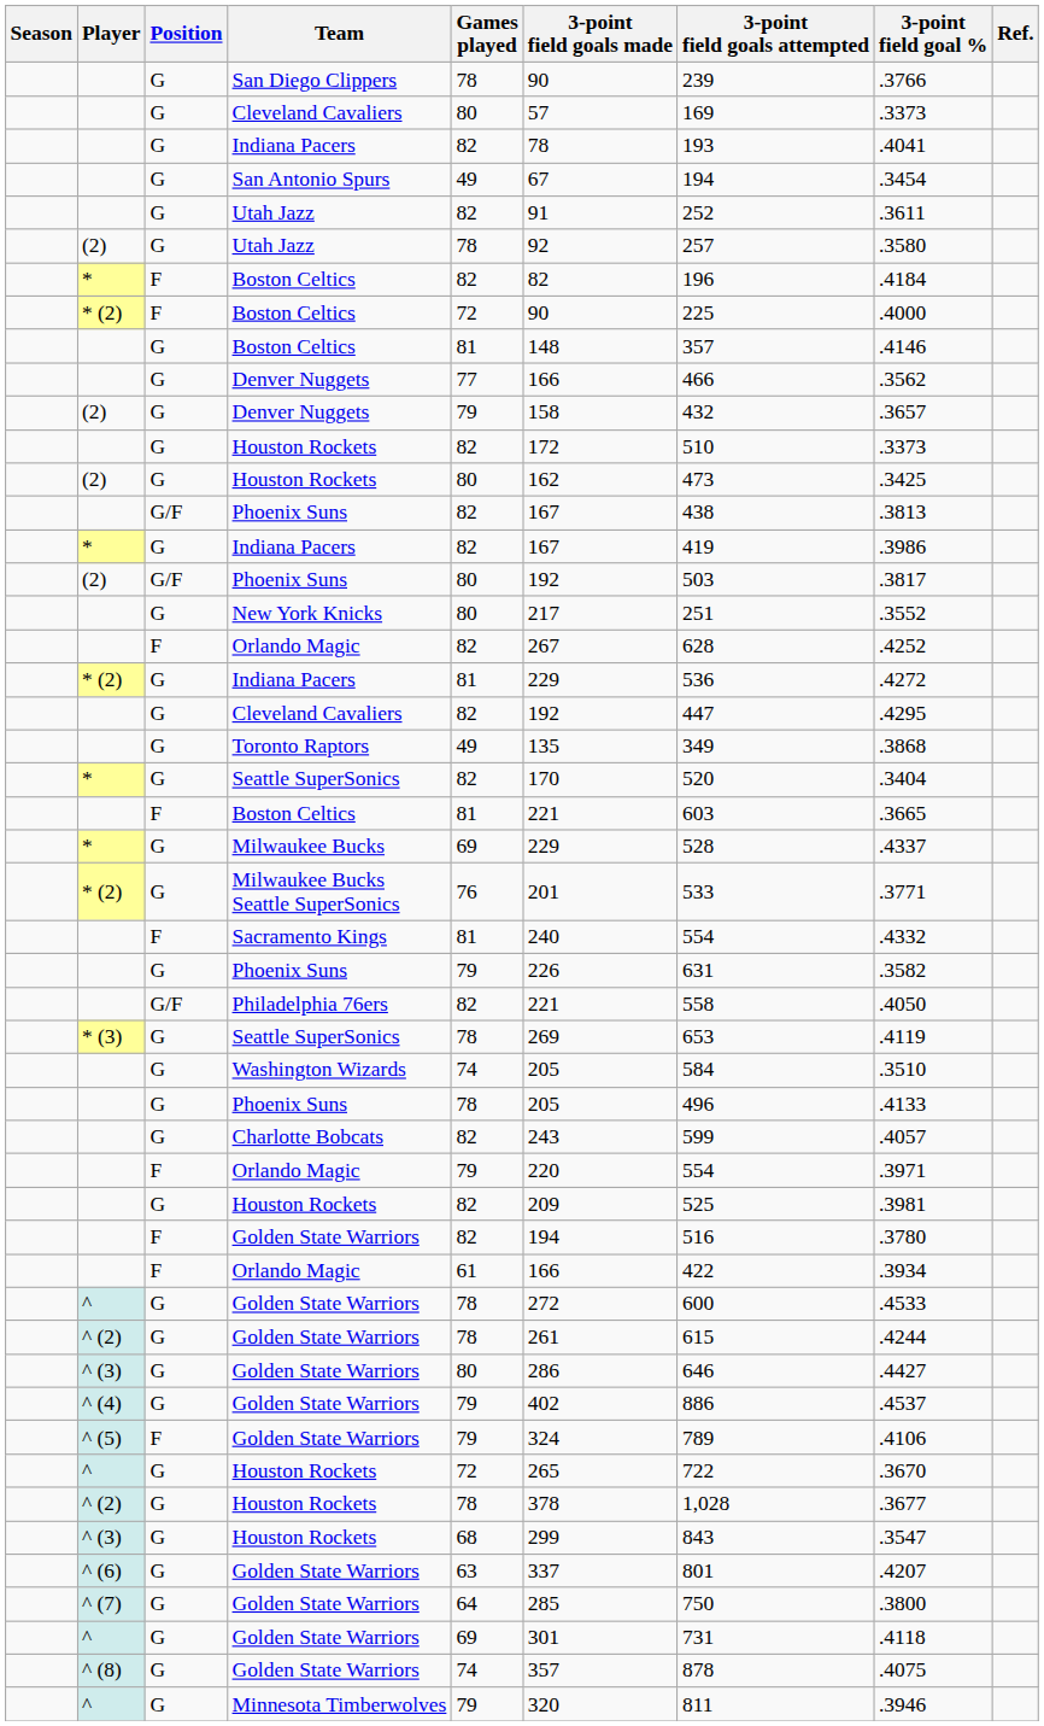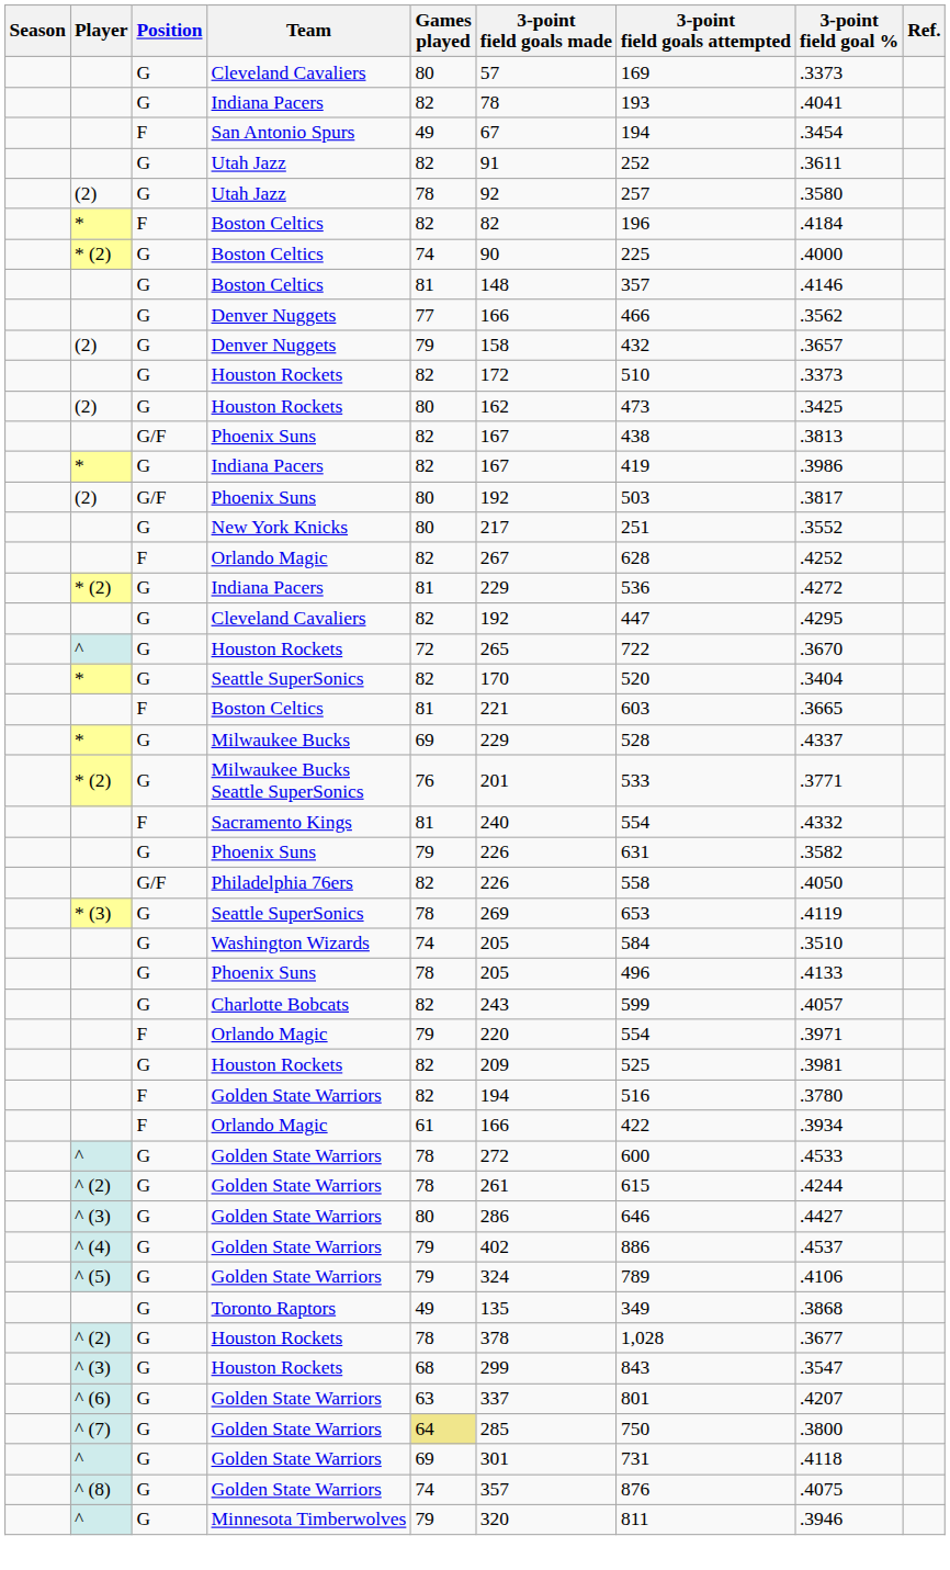 <table class="wikitable sortable">
 <tr>
 <th>Season</th>
 <th>Player</th>
 <th class="unsortable"><a href='#'>Position</a></th>
 <th>Team</th>
 <th>Games<br>played</th>
 <th>3-point<br>field goals made</th>
 <th>3-point<br>field goals attempted</th>
 <th>3-point<br>field goal %</th>
 <th class="unsortable">Ref.</th>
-</tr>
-<tr>
-<td></td>
-<td></td>
-<td>G</td>
-<td><a href='#'>San Diego Clippers</a></td>
-<td>78</td>
-<td>90</td>
-<td>239</td>
-<td>.3766</td>
-<td align=center></td>
 </tr>
 <tr>
 <td></td>
 <td></td>
 <td>G</td>
 <td><a href='#'>Cleveland Cavaliers</a></td>
 <td>80</td>
 <td>57</td>
 <td>169</td>
 <td>.3373</td>
 <td align=center></td>
 </tr>
 <tr>
 <td></td>
 <td></td>
 <td>G</td>
 <td><a href='#'>Indiana Pacers</a></td>
 <td>82</td>
 <td>78</td>
 <td>193</td>
 <td>.4041</td>
 <td align=center></td>
 </tr>
 <tr>
 <td></td>
 <td></td>
-<td>G</td>
+<td>F</td>
 <td><a href='#'>San Antonio Spurs</a></td>
 <td>49</td>
 <td>67</td>
 <td>194</td>
 <td>.3454</td>
 <td align=center></td>
 </tr>
 <tr>
 <td></td>
 <td></td>
 <td>G</td>
 <td><a href='#'>Utah Jazz</a></td>
 <td>82</td>
 <td>91</td>
 <td>252</td>
 <td>.3611</td>
 <td align=center></td>
 </tr>
 <tr>
 <td></td>
 <td> (2)</td>
 <td>G</td>
 <td><a href='#'>Utah Jazz</a></td>
 <td>78</td>
 <td>92</td>
 <td>257</td>
 <td>.3580</td>
 <td align=center></td>
 </tr>
 <tr>
 <td></td>
 <td style="background:#FFFF99;">*</td>
 <td>F</td>
 <td><a href='#'>Boston Celtics</a></td>
 <td>82</td>
 <td>82</td>
 <td>196</td>
 <td>.4184</td>
 <td align=center></td>
 </tr>
 <tr>
 <td></td>
 <td style="background:#FFFF99;">* (2)</td>
-<td>F</td>
+<td>G</td>
 <td><a href='#'>Boston Celtics</a></td>
-<td>72</td>
+<td>74</td>
 <td>90</td>
 <td>225</td>
 <td>.4000</td>
 <td align=center></td>
 </tr>
 <tr>
 <td></td>
 <td></td>
 <td>G</td>
 <td><a href='#'>Boston Celtics</a></td>
 <td>81</td>
 <td>148</td>
 <td>357</td>
 <td>.4146</td>
 <td align=center></td>
 </tr>
 <tr>
 <td></td>
 <td></td>
 <td>G</td>
 <td><a href='#'>Denver Nuggets</a></td>
 <td>77</td>
 <td>166</td>
 <td>466</td>
 <td>.3562</td>
 <td align=center></td>
 </tr>
 <tr>
 <td></td>
 <td> (2)</td>
 <td>G</td>
 <td><a href='#'>Denver Nuggets</a></td>
 <td>79</td>
 <td>158</td>
 <td>432</td>
 <td>.3657</td>
 <td align=center></td>
 </tr>
 <tr>
 <td></td>
 <td></td>
 <td>G</td>
 <td><a href='#'>Houston Rockets</a></td>
 <td>82</td>
 <td>172</td>
 <td>510</td>
 <td>.3373</td>
 <td align=center></td>
 </tr>
 <tr>
 <td></td>
 <td> (2)</td>
 <td>G</td>
 <td><a href='#'>Houston Rockets</a></td>
 <td>80</td>
 <td>162</td>
 <td>473</td>
 <td>.3425</td>
 <td align=center></td>
 </tr>
 <tr>
 <td></td>
 <td></td>
 <td>G/F</td>
 <td><a href='#'>Phoenix Suns</a></td>
 <td>82</td>
 <td>167</td>
 <td>438</td>
 <td>.3813</td>
 <td align=center></td>
 </tr>
 <tr>
 <td></td>
 <td style="background:#FFFF99;">*</td>
 <td>G</td>
 <td><a href='#'>Indiana Pacers</a></td>
 <td>82</td>
 <td>167</td>
 <td>419</td>
 <td>.3986</td>
 <td align=center></td>
 </tr>
 <tr>
 <td></td>
 <td> (2)</td>
 <td>G/F</td>
 <td><a href='#'>Phoenix Suns</a></td>
 <td>80</td>
 <td>192</td>
 <td>503</td>
 <td>.3817</td>
 <td align=center></td>
 </tr>
 <tr>
 <td></td>
 <td></td>
 <td>G</td>
 <td><a href='#'>New York Knicks</a></td>
 <td>80</td>
 <td>217</td>
 <td>251</td>
 <td>.3552</td>
 <td align=center></td>
 </tr>
 <tr>
 <td></td>
 <td></td>
 <td>F</td>
 <td><a href='#'>Orlando Magic</a></td>
 <td>82</td>
 <td>267</td>
 <td>628</td>
 <td>.4252</td>
 <td align=center></td>
 </tr>
 <tr>
 <td></td>
 <td style="background:#FFFF99;">* (2)</td>
 <td>G</td>
 <td><a href='#'>Indiana Pacers</a></td>
 <td>81</td>
 <td>229</td>
 <td>536</td>
 <td>.4272</td>
 <td align=center></td>
 </tr>
 <tr>
 <td></td>
 <td></td>
 <td>G</td>
 <td><a href='#'>Cleveland Cavaliers</a></td>
 <td>82</td>
 <td>192</td>
 <td>447</td>
 <td>.4295</td>
 <td align=center></td>
 </tr>
 <tr>
 <td></td>
-<td></td>
+<td style="background:#cfecec;">^</td>
 <td>G</td>
-<td><a href='#'>Toronto Raptors</a></td>
-<td>49</td>
-<td>135</td>
-<td>349</td>
-<td>.3868</td>
+<td><a href='#'>Houston Rockets</a></td>
+<td>72</td>
+<td>265</td>
+<td>722</td>
+<td>.3670</td>
 <td align=center></td>
 </tr>
 <tr>
 <td></td>
 <td bgcolor="FFFF99">*</td>
 <td>G</td>
 <td><a href='#'>Seattle SuperSonics</a></td>
 <td>82</td>
 <td>170</td>
 <td>520</td>
 <td>.3404</td>
 <td align=center></td>
 </tr>
 <tr>
 <td></td>
 <td></td>
 <td>F</td>
 <td><a href='#'>Boston Celtics</a></td>
 <td>81</td>
 <td>221</td>
 <td>603</td>
 <td>.3665</td>
 <td align=center></td>
 </tr>
 <tr>
 <td></td>
 <td bgcolor="#FFFF99">*</td>
 <td>G</td>
 <td><a href='#'>Milwaukee Bucks</a></td>
 <td>69</td>
 <td>229</td>
 <td>528</td>
 <td>.4337</td>
 <td align=center></td>
 </tr>
 <tr>
 <td></td>
 <td bgcolor="#FFFF99">* (2)</td>
 <td>G</td>
 <td><a href='#'>Milwaukee Bucks</a><br><a href='#'>Seattle SuperSonics</a></td>
 <td>76</td>
 <td>201</td>
 <td>533</td>
 <td>.3771</td>
 <td align=center></td>
 </tr>
 <tr>
 <td></td>
 <td></td>
 <td>F</td>
 <td><a href='#'>Sacramento Kings</a></td>
 <td>81</td>
 <td>240</td>
 <td>554</td>
 <td>.4332</td>
 <td align=center></td>
 </tr>
 <tr>
 <td></td>
 <td></td>
 <td>G</td>
 <td><a href='#'>Phoenix Suns</a></td>
 <td>79</td>
 <td>226</td>
 <td>631</td>
 <td>.3582</td>
 <td align=center></td>
 </tr>
 <tr>
 <td></td>
 <td></td>
 <td>G/F</td>
 <td><a href='#'>Philadelphia 76ers</a></td>
 <td>82</td>
-<td>221</td>
+<td>226</td>
 <td>558</td>
 <td>.4050</td>
 <td align=center></td>
 </tr>
 <tr>
 <td></td>
 <td bgcolor="#FFFF99">* (3)</td>
 <td>G</td>
 <td><a href='#'>Seattle SuperSonics</a></td>
 <td>78</td>
 <td>269</td>
 <td>653</td>
 <td>.4119</td>
 <td align=center></td>
 </tr>
 <tr>
 <td></td>
 <td></td>
 <td>G</td>
 <td><a href='#'>Washington Wizards</a></td>
 <td>74</td>
 <td>205</td>
 <td>584</td>
 <td>.3510</td>
 <td align=center></td>
 </tr>
 <tr>
 <td></td>
 <td></td>
 <td>G</td>
 <td><a href='#'>Phoenix Suns</a></td>
 <td>78</td>
 <td>205</td>
 <td>496</td>
 <td>.4133</td>
 <td align=center></td>
 </tr>
 <tr>
 <td></td>
 <td></td>
 <td>G</td>
 <td><a href='#'>Charlotte Bobcats</a></td>
 <td>82</td>
 <td>243</td>
 <td>599</td>
 <td>.4057</td>
 <td align=center></td>
 </tr>
 <tr>
 <td></td>
 <td></td>
 <td>F</td>
 <td><a href='#'>Orlando Magic</a></td>
 <td>79</td>
 <td>220</td>
 <td>554</td>
 <td>.3971</td>
 <td align=center></td>
 </tr>
 <tr>
 <td></td>
 <td></td>
 <td>G</td>
 <td><a href='#'>Houston Rockets</a></td>
 <td>82</td>
 <td>209</td>
 <td>525</td>
 <td>.3981</td>
 <td align=center></td>
 </tr>
 <tr>
 <td></td>
 <td></td>
 <td>F</td>
 <td><a href='#'>Golden State Warriors</a></td>
 <td>82</td>
 <td>194</td>
 <td>516</td>
 <td>.3780</td>
 <td align=center></td>
 </tr>
 <tr>
 <td></td>
 <td></td>
 <td>F</td>
 <td><a href='#'>Orlando Magic</a></td>
 <td>61</td>
 <td>166</td>
 <td>422</td>
 <td>.3934</td>
 <td align=center></td>
 </tr>
 <tr>
 <td></td>
 <td style="background:#cfecec;">^</td>
 <td>G</td>
 <td><a href='#'>Golden State Warriors</a></td>
 <td>78</td>
 <td>272</td>
 <td>600</td>
 <td>.4533</td>
 <td align=center></td>
 </tr>
 <tr>
 <td></td>
 <td style="background:#cfecec;">^ (2)</td>
 <td>G</td>
 <td><a href='#'>Golden State Warriors</a></td>
 <td>78</td>
 <td>261</td>
 <td>615</td>
 <td>.4244</td>
 <td align=center></td>
 </tr>
 <tr>
 <td></td>
 <td style="background:#cfecec;">^ (3)</td>
 <td>G</td>
 <td><a href='#'>Golden State Warriors</a></td>
 <td>80</td>
 <td>286</td>
 <td>646</td>
 <td>.4427</td>
 <td align=center></td>
 </tr>
 <tr>
 <td></td>
 <td style="background:#cfecec;">^ (4)</td>
 <td>G</td>
 <td><a href='#'>Golden State Warriors</a></td>
 <td>79</td>
 <td>402</td>
 <td>886</td>
 <td>.4537</td>
 <td align=center></td>
 </tr>
 <tr>
 <td></td>
 <td style="background:#cfecec;">^ (5)</td>
-<td>F</td>
+<td>G</td>
 <td><a href='#'>Golden State Warriors</a></td>
 <td>79</td>
 <td>324</td>
 <td>789</td>
 <td>.4106</td>
 <td align=center></td>
 </tr>
 <tr>
 <td></td>
-<td style="background:#cfecec;">^</td>
+<td></td>
 <td>G</td>
-<td><a href='#'>Houston Rockets</a></td>
-<td>72</td>
-<td>265</td>
-<td>722</td>
-<td>.3670</td>
+<td><a href='#'>Toronto Raptors</a></td>
+<td>49</td>
+<td>135</td>
+<td>349</td>
+<td>.3868</td>
 <td align=center></td>
 </tr>
 <tr>
 <td></td>
 <td style="background:#cfecec;">^ (2)</td>
 <td>G</td>
 <td><a href='#'>Houston Rockets</a></td>
 <td>78</td>
 <td>378</td>
 <td>1,028</td>
 <td>.3677</td>
 <td align=center></td>
 </tr>
 <tr>
 <td></td>
 <td style="background:#cfecec;">^ (3)</td>
 <td>G</td>
 <td><a href='#'>Houston Rockets</a></td>
 <td>68</td>
 <td>299</td>
 <td>843</td>
 <td>.3547</td>
 <td align=center></td>
 </tr>
 <tr>
 <td></td>
 <td style="background:#cfecec;">^ (6)</td>
 <td>G</td>
 <td><a href='#'>Golden State Warriors</a></td>
 <td>63</td>
 <td>337</td>
 <td>801</td>
 <td>.4207</td>
 <td align=center></td>
 </tr>
 <tr>
 <td></td>
 <td style="background:#cfecec;">^ (7)</td>
 <td>G</td>
 <td><a href='#'>Golden State Warriors</a></td>
-<td>64</td>
+<td style="background: khaki;">64</td>
 <td>285</td>
 <td>750</td>
 <td>.3800</td>
 <td align=center></td>
 </tr>
 <tr>
 <td></td>
 <td style="background:#cfecec;">^</td>
 <td>G</td>
 <td><a href='#'>Golden State Warriors</a></td>
 <td>69</td>
 <td>301</td>
 <td>731</td>
 <td>.4118</td>
 <td align=center></td>
 </tr>
 <tr>
 <td></td>
 <td style="background:#cfecec;">^ (8)</td>
 <td>G</td>
 <td><a href='#'>Golden State Warriors</a></td>
 <td>74</td>
 <td>357</td>
-<td>878</td>
+<td>876</td>
 <td>.4075</td>
 <td align=center></td>
 </tr>
 <tr>
 <td></td>
 <td style="background:#cfecec;">^</td>
 <td>G</td>
 <td><a href='#'>Minnesota Timberwolves</a></td>
 <td>79</td>
 <td>320</td>
 <td>811</td>
 <td>.3946</td>
 <td align=center></td>
 </tr>
 </table>
